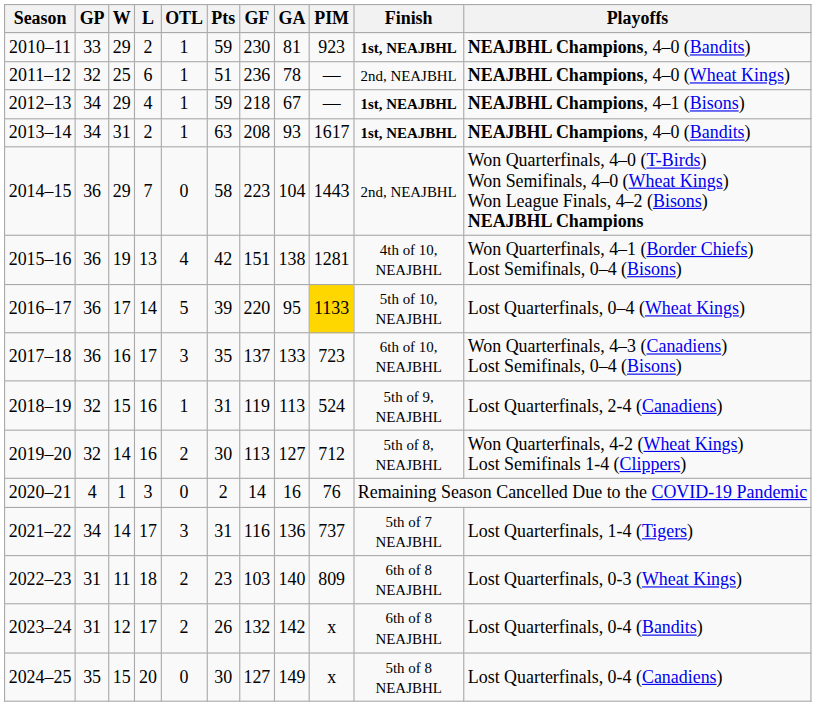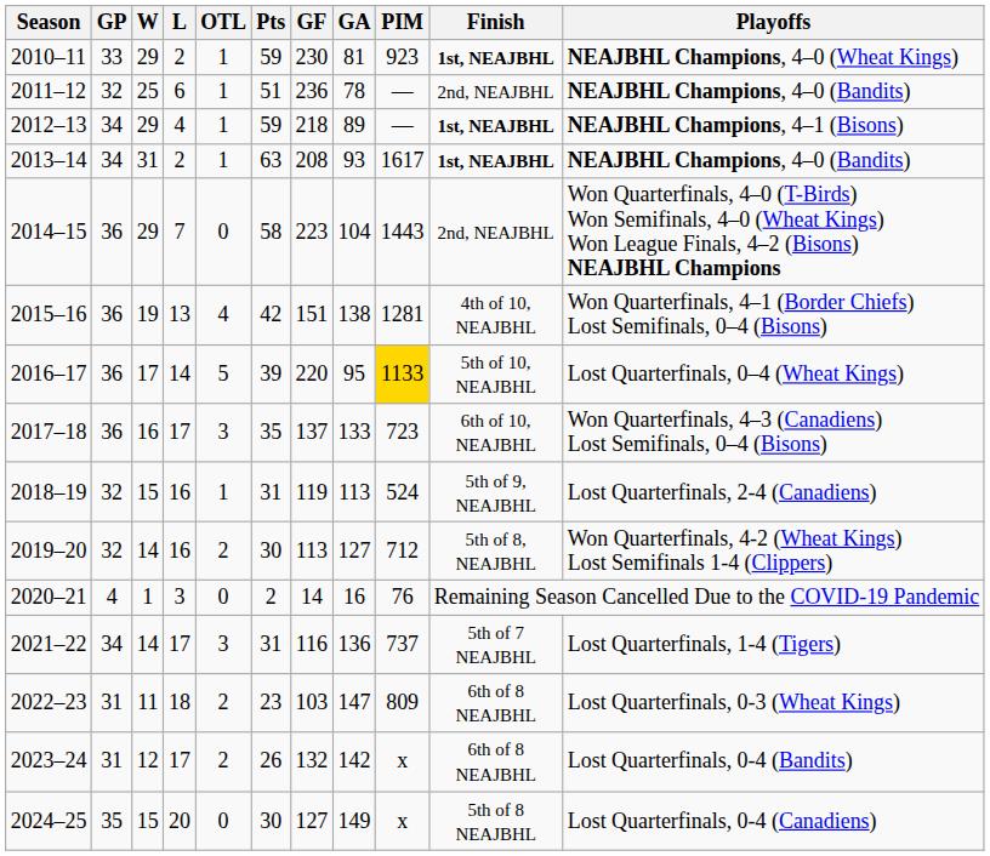 <table class="wikitable" style="text-align:center">
 <tr>
 <th>Season</th>
 <th>GP</th>
 <th>W</th>
 <th>L</th>
 <th>OTL</th>
 <th>Pts</th>
 <th>GF</th>
 <th>GA</th>
 <th>PIM</th>
 <th>Finish</th>
 <th>Playoffs</th>
 </tr>
 <tr>
 <td>2010–11</td>
 <td>33</td>
 <td>29</td>
 <td>2</td>
 <td>1</td>
 <td>59</td>
 <td>230</td>
 <td>81</td>
 <td>923</td>
 <td><small><strong>1st, NEAJBHL</strong></small></td>
-<td align=left><strong>NEAJBHL Champions</strong>, 4–0 (<a href='#'>Bandits</a>)</td>
+<td align=left><strong>NEAJBHL Champions</strong>, 4–0 (<a href='#'>Wheat Kings</a>)</td>
 </tr>
 <tr>
 <td>2011–12</td>
 <td>32</td>
 <td>25</td>
 <td>6</td>
 <td>1</td>
 <td>51</td>
 <td>236</td>
 <td>78</td>
 <td>—</td>
 <td><small>2nd, NEAJBHL</small></td>
-<td align=left><strong>NEAJBHL Champions</strong>, 4–0 (<a href='#'>Wheat Kings</a>)</td>
+<td align=left><strong>NEAJBHL Champions</strong>, 4–0 (<a href='#'>Bandits</a>)</td>
 </tr>
 <tr>
 <td>2012–13</td>
 <td>34</td>
 <td>29</td>
 <td>4</td>
 <td>1</td>
 <td>59</td>
 <td>218</td>
-<td>67</td>
+<td>89</td>
 <td>—</td>
 <td><small><strong>1st, NEAJBHL</strong></small></td>
 <td align=left><strong>NEAJBHL Champions</strong>,  4–1 (<a href='#'>Bisons</a>)</td>
 </tr>
 <tr>
 <td>2013–14</td>
 <td>34</td>
 <td>31</td>
 <td>2</td>
 <td>1</td>
 <td>63</td>
 <td>208</td>
 <td>93</td>
 <td>1617</td>
 <td><small><strong>1st, NEAJBHL</strong></small></td>
 <td align=left><strong>NEAJBHL Champions</strong>, 4–0 (<a href='#'>Bandits</a>)</td>
 </tr>
 <tr>
 <td>2014–15</td>
 <td>36</td>
 <td>29</td>
 <td>7</td>
 <td>0</td>
 <td>58</td>
 <td>223</td>
 <td>104</td>
 <td>1443</td>
 <td><small>2nd, NEAJBHL</small></td>
 <td align=left>Won Quarterfinals, 4–0 (<a href='#'>T-Birds</a>)<br>Won Semifinals, 4–0 (<a href='#'>Wheat Kings</a>)<br>Won League Finals, 4–2 (<a href='#'>Bisons</a>)<br><strong>NEAJBHL Champions</strong></td>
 </tr>
 <tr>
 <td>2015–16</td>
 <td>36</td>
 <td>19</td>
 <td>13</td>
 <td>4</td>
 <td>42</td>
 <td>151</td>
 <td>138</td>
 <td>1281</td>
 <td><small>4th of 10,<br>NEAJBHL</small></td>
 <td align=left>Won Quarterfinals, 4–1 (<a href='#'>Border Chiefs</a>)<br>Lost Semifinals, 0–4 (<a href='#'>Bisons</a>)</td>
 </tr>
 <tr>
 <td>2016–17</td>
 <td>36</td>
 <td>17</td>
 <td>14</td>
 <td>5</td>
 <td>39</td>
 <td>220</td>
 <td>95</td>
 <td style="background: gold;">1133</td>
 <td><small>5th of 10,<br>NEAJBHL</small></td>
 <td align=left>Lost Quarterfinals, 0–4 (<a href='#'>Wheat Kings</a>)</td>
 </tr>
 <tr>
 <td>2017–18</td>
 <td>36</td>
 <td>16</td>
 <td>17</td>
 <td>3</td>
 <td>35</td>
 <td>137</td>
 <td>133</td>
 <td>723</td>
 <td><small>6th of 10,<br>NEAJBHL</small></td>
 <td align=left>Won Quarterfinals, 4–3 (<a href='#'>Canadiens</a>)<br>Lost Semifinals, 0–4 (<a href='#'>Bisons</a>)</td>
 </tr>
 <tr>
 <td>2018–19</td>
 <td>32</td>
 <td>15</td>
 <td>16</td>
 <td>1</td>
 <td>31</td>
 <td>119</td>
 <td>113</td>
 <td>524</td>
 <td><small>5th of 9,<br>NEAJBHL</small></td>
 <td align=left>Lost Quarterfinals, 2-4 (<a href='#'>Canadiens</a>)</td>
 </tr>
 <tr>
 <td>2019–20</td>
 <td>32</td>
 <td>14</td>
 <td>16</td>
 <td>2</td>
 <td>30</td>
 <td>113</td>
 <td>127</td>
 <td>712</td>
 <td><small>5th of 8,<br>NEAJBHL</small></td>
 <td align=left>Won Quarterfinals, 4-2 (<a href='#'>Wheat Kings</a>)<br>Lost Semifinals 1-4 (<a href='#'>Clippers</a>)</td>
 </tr>
 <tr>
 <td>2020–21</td>
 <td>4</td>
 <td>1</td>
 <td>3</td>
 <td>0</td>
 <td>2</td>
 <td>14</td>
 <td>16</td>
 <td>76</td>
 <td colspan=2>Remaining Season Cancelled Due to the <a href='#'>COVID-19 Pandemic</a></td>
 </tr>
 <tr>
 <td>2021–22</td>
 <td>34</td>
 <td>14</td>
 <td>17</td>
 <td>3</td>
 <td>31</td>
 <td>116</td>
 <td>136</td>
 <td>737</td>
 <td><small>5th of 7<br>NEAJBHL</small></td>
 <td align=left>Lost Quarterfinals, 1-4 (<a href='#'>Tigers</a>)</td>
 </tr>
 <tr>
 <td>2022–23</td>
 <td>31</td>
 <td>11</td>
 <td>18</td>
 <td>2</td>
 <td>23</td>
 <td>103</td>
-<td>140</td>
+<td>147</td>
 <td>809</td>
 <td><small>6th of 8<br>NEAJBHL</small></td>
 <td align=left>Lost Quarterfinals, 0-3 (<a href='#'>Wheat Kings</a>)</td>
 </tr>
 <tr>
 <td>2023–24</td>
 <td>31</td>
 <td>12</td>
 <td>17</td>
 <td>2</td>
 <td>26</td>
 <td>132</td>
 <td>142</td>
 <td>x</td>
 <td><small>6th of 8<br>NEAJBHL</small></td>
 <td align=left>Lost Quarterfinals, 0-4 (<a href='#'>Bandits</a>)</td>
 </tr>
 <tr>
 <td>2024–25</td>
 <td>35</td>
 <td>15</td>
 <td>20</td>
 <td>0</td>
 <td>30</td>
 <td>127</td>
 <td>149</td>
 <td>x</td>
 <td><small>5th of 8<br>NEAJBHL</small></td>
 <td align=left>Lost Quarterfinals, 0-4 (<a href='#'>Canadiens</a>)</td>
 </tr>
 </table>
